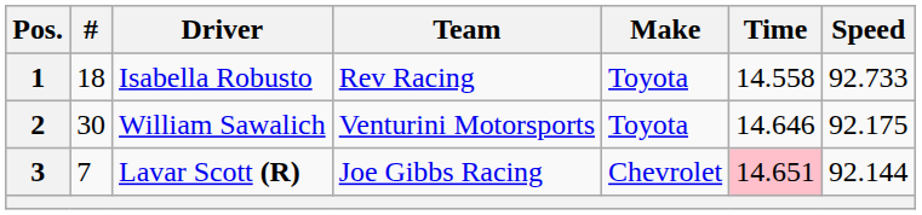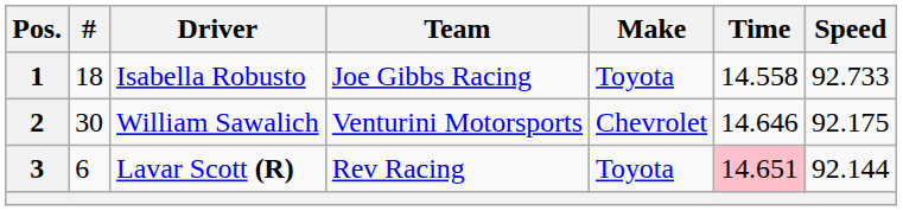 <table class="wikitable" style="font-size:95%">
 <tr>
 <th>Pos.</th>
 <th>#</th>
 <th>Driver</th>
 <th>Team</th>
 <th>Make</th>
 <th>Time</th>
 <th>Speed</th>
 </tr>
 <tr>
 <th>1</th>
 <td>18</td>
 <td><a href='#'>Isabella Robusto</a></td>
-<td><a href='#'>Rev Racing</a></td>
+<td><a href='#'>Joe Gibbs Racing</a></td>
 <td><a href='#'>Toyota</a></td>
 <td>14.558</td>
 <td>92.733</td>
 </tr>
 <tr>
 <th>2</th>
 <td>30</td>
 <td><a href='#'>William Sawalich</a></td>
 <td><a href='#'>Venturini Motorsports</a></td>
-<td><a href='#'>Toyota</a></td>
+<td><a href='#'>Chevrolet</a></td>
 <td>14.646</td>
 <td>92.175</td>
 </tr>
 <tr>
 <th>3</th>
-<td>7</td>
+<td>6</td>
 <td><a href='#'>Lavar Scott</a> <strong>(R)</strong></td>
-<td><a href='#'>Joe Gibbs Racing</a></td>
-<td><a href='#'>Chevrolet</a></td>
+<td><a href='#'>Rev Racing</a></td>
+<td><a href='#'>Toyota</a></td>
 <td style="background: pink;">14.651</td>
 <td>92.144</td>
 </tr>
 <tr>
 <th colspan="7"></th>
 </tr>
 </table>
